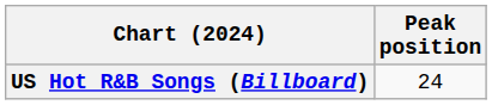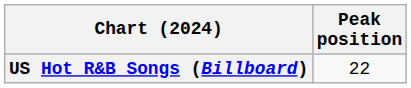 <table class="wikitable sortable plainrowheaders" style="text-align:center">
 <tr>
 <th scope="col">Chart (2024)</th>
 <th scope="col">Peak<br>position</th>
 </tr>
 <tr>
 <th scope="row">US <a href='#'>Hot R&B Songs</a> (<em><a href='#'>Billboard</a></em>)</th>
-<td>24</td>
+<td>22</td>
 </tr>
 </table>
